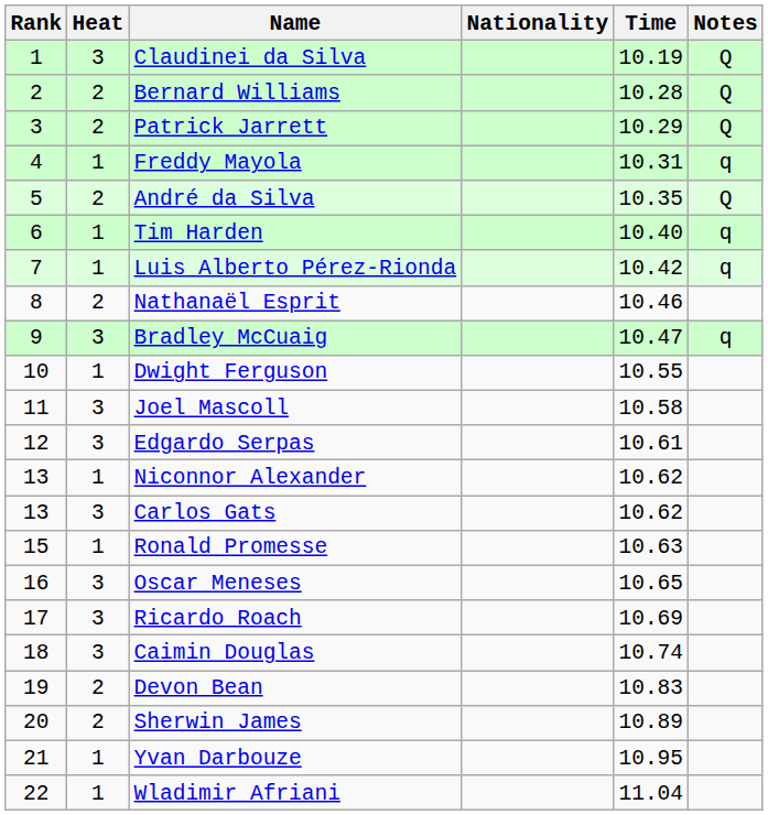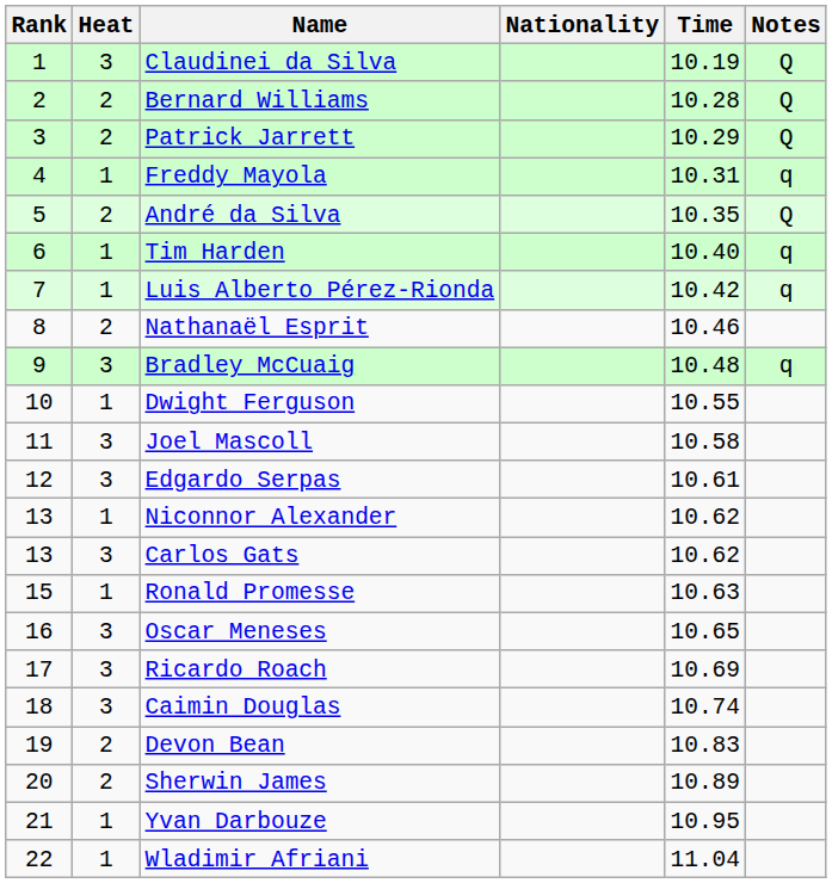 <table class="wikitable sortable" style="text-align:center">
 <tr>
 <th>Rank</th>
 <th>Heat</th>
 <th>Name</th>
 <th>Nationality</th>
 <th>Time</th>
 <th>Notes</th>
 </tr>
 <tr bgcolor=ccffcc>
 <td>1</td>
 <td>3</td>
 <td align=left><a href='#'>Claudinei da Silva</a></td>
 <td align=left></td>
 <td>10.19</td>
 <td>Q</td>
 </tr>
 <tr bgcolor=ccffcc>
 <td>2</td>
 <td>2</td>
 <td align=left><a href='#'>Bernard Williams</a></td>
 <td align=left></td>
 <td>10.28</td>
 <td>Q</td>
 </tr>
 <tr bgcolor=ccffcc>
 <td>3</td>
 <td>2</td>
 <td align=left><a href='#'>Patrick Jarrett</a></td>
 <td align=left></td>
 <td>10.29</td>
 <td>Q</td>
 </tr>
 <tr bgcolor=ccffcc>
 <td>4</td>
 <td>1</td>
 <td align=left><a href='#'>Freddy Mayola</a></td>
 <td align=left></td>
 <td>10.31</td>
 <td>q</td>
 </tr>
 <tr bgcolor=ddffdd>
 <td>5</td>
 <td>2</td>
 <td align=left><a href='#'>André da Silva</a></td>
 <td align=left></td>
 <td>10.35</td>
 <td>Q</td>
 </tr>
 <tr bgcolor=ccffcc>
 <td>6</td>
 <td>1</td>
 <td align=left><a href='#'>Tim Harden</a></td>
 <td align=left></td>
 <td>10.40</td>
 <td>q</td>
 </tr>
 <tr bgcolor=ddffdd>
 <td>7</td>
 <td>1</td>
 <td align=left><a href='#'>Luis Alberto Pérez-Rionda</a></td>
 <td align=left></td>
 <td>10.42</td>
 <td>q</td>
 </tr>
 <tr>
 <td>8</td>
 <td>2</td>
 <td align=left><a href='#'>Nathanaël Esprit</a></td>
 <td align=left></td>
 <td>10.46</td>
 <td></td>
 </tr>
 <tr bgcolor=ccffcc>
 <td>9</td>
 <td>3</td>
 <td align=left><a href='#'>Bradley McCuaig</a></td>
 <td align=left></td>
-<td>10.47</td>
+<td>10.48</td>
 <td>q</td>
 </tr>
 <tr>
 <td>10</td>
 <td>1</td>
 <td align=left><a href='#'>Dwight Ferguson</a></td>
 <td align=left></td>
 <td>10.55</td>
 <td></td>
 </tr>
 <tr>
 <td>11</td>
 <td>3</td>
 <td align=left><a href='#'>Joel Mascoll</a></td>
 <td align=left></td>
 <td>10.58</td>
 <td></td>
 </tr>
 <tr>
 <td>12</td>
 <td>3</td>
 <td align=left><a href='#'>Edgardo Serpas</a></td>
 <td align=left></td>
 <td>10.61</td>
 <td></td>
 </tr>
 <tr>
 <td>13</td>
 <td>1</td>
 <td align=left><a href='#'>Niconnor Alexander</a></td>
 <td align=left></td>
 <td>10.62</td>
 <td></td>
 </tr>
 <tr>
 <td>13</td>
 <td>3</td>
 <td align=left><a href='#'>Carlos Gats</a></td>
 <td align=left></td>
 <td>10.62</td>
 <td></td>
 </tr>
 <tr>
 <td>15</td>
 <td>1</td>
 <td align=left><a href='#'>Ronald Promesse</a></td>
 <td align=left></td>
 <td>10.63</td>
 <td></td>
 </tr>
 <tr>
 <td>16</td>
 <td>3</td>
 <td align=left><a href='#'>Oscar Meneses</a></td>
 <td align=left></td>
 <td>10.65</td>
 <td></td>
 </tr>
 <tr>
 <td>17</td>
 <td>3</td>
 <td align=left><a href='#'>Ricardo Roach</a></td>
 <td align=left></td>
 <td>10.69</td>
 <td></td>
 </tr>
 <tr>
 <td>18</td>
 <td>3</td>
 <td align=left><a href='#'>Caimin Douglas</a></td>
 <td align=left></td>
 <td>10.74</td>
 <td></td>
 </tr>
 <tr>
 <td>19</td>
 <td>2</td>
 <td align=left><a href='#'>Devon Bean</a></td>
 <td align=left></td>
 <td>10.83</td>
 <td></td>
 </tr>
 <tr>
 <td>20</td>
 <td>2</td>
 <td align=left><a href='#'>Sherwin James</a></td>
 <td align=left></td>
 <td>10.89</td>
 <td></td>
 </tr>
 <tr>
 <td>21</td>
 <td>1</td>
 <td align=left><a href='#'>Yvan Darbouze</a></td>
 <td align=left></td>
 <td>10.95</td>
 <td></td>
 </tr>
 <tr>
 <td>22</td>
 <td>1</td>
 <td align=left><a href='#'>Wladimir Afriani</a></td>
 <td align=left></td>
 <td>11.04</td>
 <td></td>
 </tr>
 </table>
